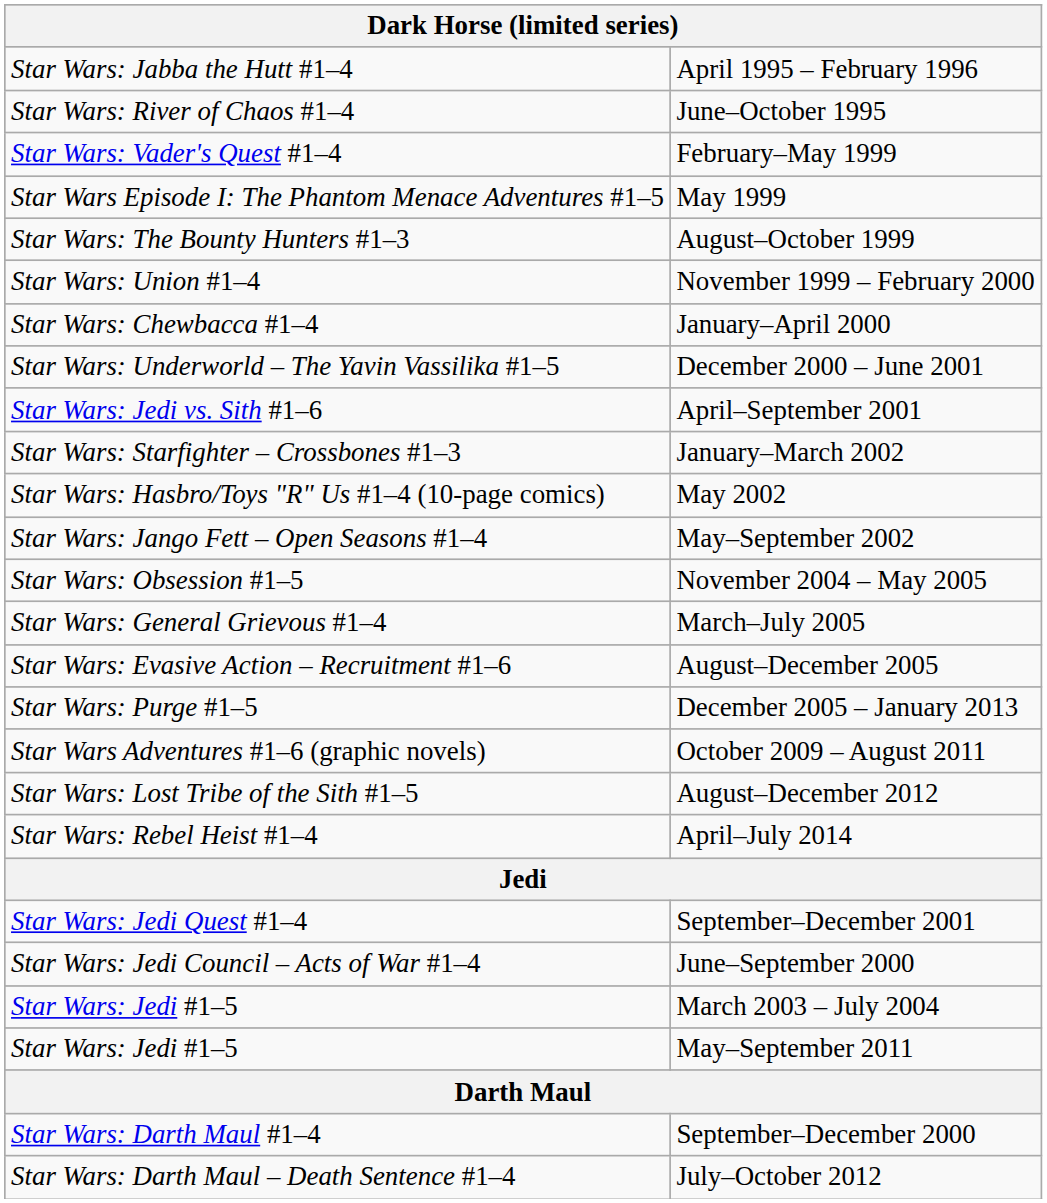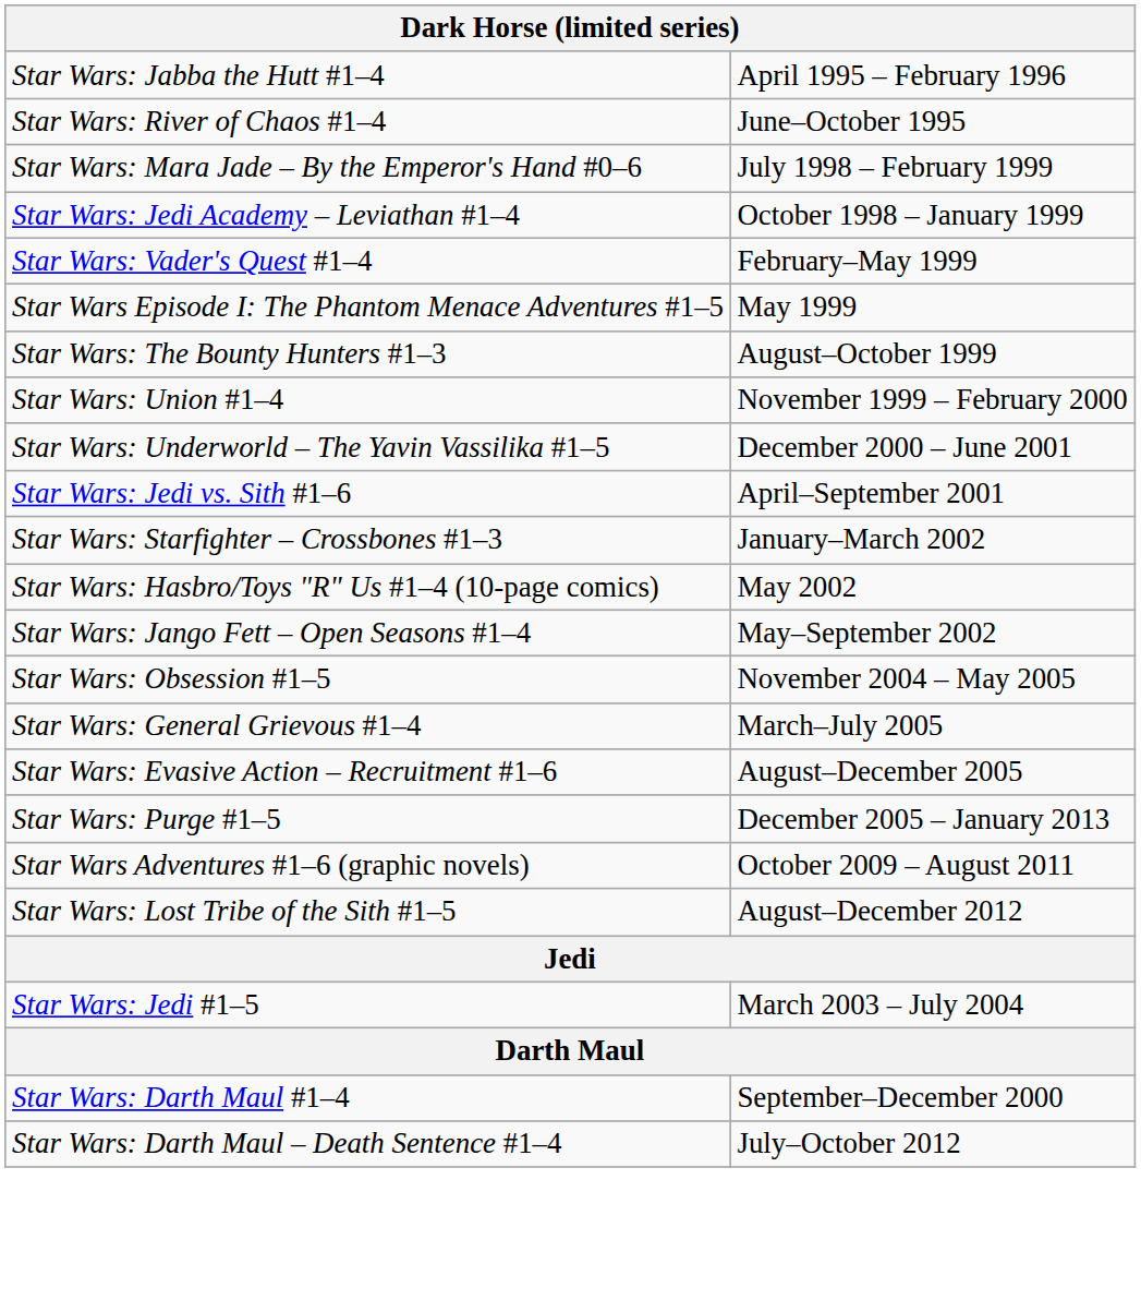 <table class="wikitable">
 <tr>
 <th colspan="2">Dark Horse (limited series)</th>
 </tr>
 <tr>
 <td><em>Star Wars: Jabba the Hutt</em> #1–4</td>
 <td>April 1995 – February 1996</td>
 </tr>
 <tr>
 <td><em>Star Wars: River of Chaos</em> #1–4</td>
 <td>June–October 1995</td>
+</tr>
+<tr>
+<td><em>Star Wars: Mara Jade – By the Emperor's Hand</em> #0–6</td>
+<td>July 1998 – February 1999</td>
+</tr>
+<tr>
+<td><em><a href='#'>Star Wars: Jedi Academy</a> – Leviathan</em> #1–4</td>
+<td>October 1998 – January 1999</td>
 </tr>
 <tr>
 <td><em><a href='#'>Star Wars: Vader's Quest</a></em> #1–4</td>
 <td>February–May 1999</td>
 </tr>
 <tr>
 <td><em>Star Wars Episode I: The Phantom Menace Adventures</em> #1–5</td>
 <td>May 1999</td>
 </tr>
 <tr>
 <td><em>Star Wars: The Bounty Hunters</em> #1–3</td>
 <td>August–October 1999</td>
 </tr>
 <tr>
 <td><em>Star Wars: Union</em> #1–4</td>
 <td>November 1999 – February 2000</td>
-</tr>
-<tr>
-<td><em>Star Wars: Chewbacca</em> #1–4</td>
-<td>January–April 2000</td>
 </tr>
 <tr>
 <td><em>Star Wars: Underworld – The Yavin Vassilika</em> #1–5</td>
 <td>December 2000 – June 2001</td>
 </tr>
 <tr>
 <td><em><a href='#'>Star Wars: Jedi vs. Sith</a></em> #1–6</td>
 <td>April–September 2001</td>
 </tr>
 <tr>
 <td><em>Star Wars: Starfighter – Crossbones</em> #1–3</td>
 <td>January–March 2002</td>
 </tr>
 <tr>
 <td><em>Star Wars: Hasbro/Toys "R" Us</em> #1–4 (10-page comics)</td>
 <td>May 2002</td>
 </tr>
 <tr>
 <td><em>Star Wars: Jango Fett – Open Seasons</em> #1–4</td>
 <td>May–September 2002</td>
 </tr>
 <tr>
 <td><em>Star Wars: Obsession</em> #1–5</td>
 <td>November 2004 – May 2005</td>
 </tr>
 <tr>
 <td><em>Star Wars: General Grievous</em> #1–4</td>
 <td>March–July 2005</td>
 </tr>
 <tr>
 <td><em>Star Wars: Evasive Action – Recruitment</em> #1–6</td>
 <td>August–December 2005</td>
 </tr>
 <tr>
 <td><em>Star Wars: Purge</em> #1–5</td>
 <td>December 2005 – January 2013</td>
 </tr>
 <tr>
 <td><em>Star Wars Adventures</em> #1–6 (graphic novels)</td>
 <td>October 2009 – August 2011</td>
 </tr>
 <tr>
 <td><em>Star Wars: Lost Tribe of the Sith</em> #1–5</td>
 <td>August–December 2012</td>
 </tr>
 <tr>
-<td><em>Star Wars: Rebel Heist</em> #1–4</td>
-<td>April–July 2014</td>
-</tr>
-<tr>
 <th colspan="2">Jedi</th>
-</tr>
-<tr>
-<td><em><a href='#'>Star Wars: Jedi Quest</a></em> #1–4</td>
-<td>September–December 2001</td>
-</tr>
-<tr>
-<td><em>Star Wars: Jedi Council – Acts of War</em> #1–4</td>
-<td>June–September 2000</td>
 </tr>
 <tr>
 <td><em><a href='#'>Star Wars: Jedi</a></em> #1–5</td>
 <td>March 2003 – July 2004</td>
-</tr>
-<tr>
-<td><em>Star Wars: Jedi</em> #1–5</td>
-<td>May–September 2011</td>
 </tr>
 <tr>
 <th colspan="2">Darth Maul</th>
 </tr>
 <tr>
 <td><em><a href='#'>Star Wars: Darth Maul</a></em> #1–4</td>
 <td>September–December 2000</td>
 </tr>
 <tr>
 <td><em>Star Wars: Darth Maul – Death Sentence</em> #1–4</td>
 <td>July–October 2012</td>
 </tr>
 </table>
